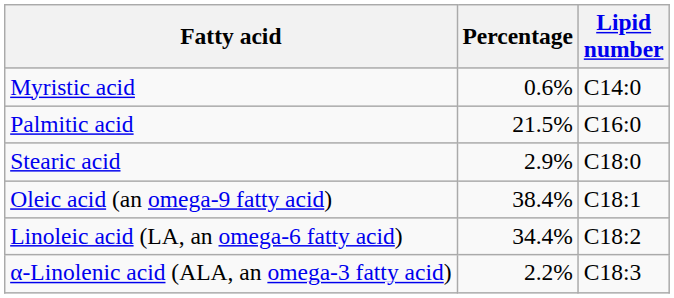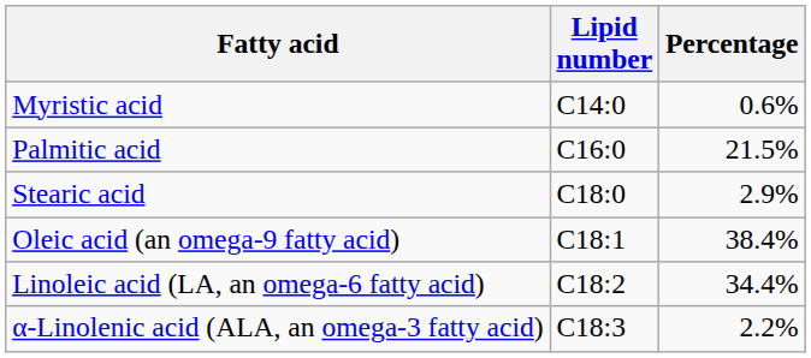 <table class="wikitable">
 <tr>
 <th>Fatty acid</th>
+<th><a href='#'>Lipid<br>number</a></th>
 <th>Percentage</th>
-<th><a href='#'>Lipid<br>number</a></th>
 </tr>
 <tr>
 <td><a href='#'>Myristic acid</a></td>
+<td>C14:0</td>
 <td align="right">0.6%</td>
-<td>C14:0</td>
 </tr>
 <tr>
 <td><a href='#'>Palmitic acid</a></td>
+<td>C16:0</td>
 <td align="right">21.5%</td>
-<td>C16:0</td>
 </tr>
 <tr>
 <td><a href='#'>Stearic acid</a></td>
+<td>C18:0</td>
 <td align="right">2.9%</td>
-<td>C18:0</td>
 </tr>
 <tr>
 <td><a href='#'>Oleic acid</a> (an <a href='#'>omega-9 fatty acid</a>)</td>
+<td>C18:1</td>
 <td align="right">38.4%</td>
-<td>C18:1</td>
 </tr>
 <tr>
 <td><a href='#'>Linoleic acid</a> (LA, an <a href='#'>omega-6 fatty acid</a>)</td>
+<td>C18:2</td>
 <td align="right">34.4%</td>
-<td>C18:2</td>
 </tr>
 <tr>
 <td><a href='#'>α-Linolenic acid</a> (ALA, an <a href='#'>omega-3 fatty acid</a>)</td>
+<td>C18:3</td>
 <td align="right">2.2%</td>
-<td>C18:3</td>
 </tr>
 </table>
